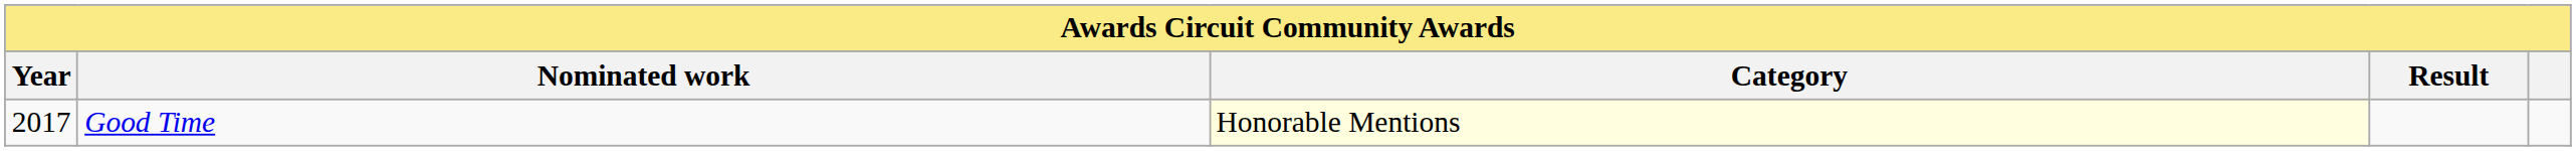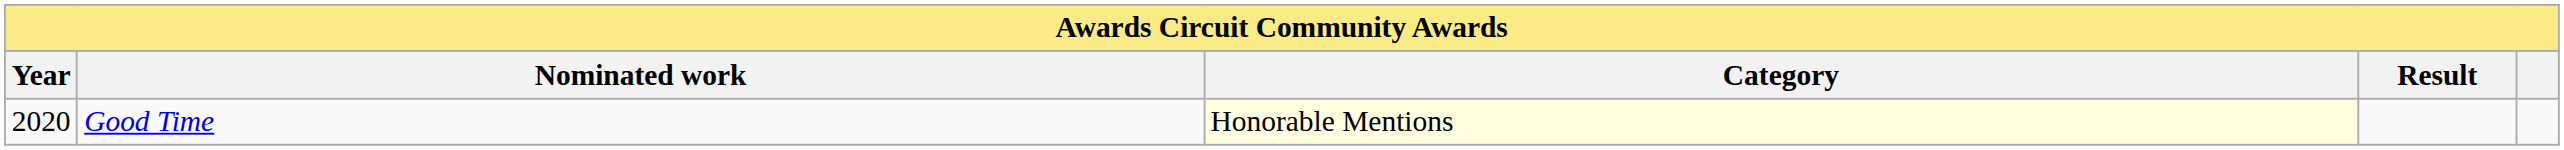 <table width="70%" class="wikitable sortable">
 <tr>
 <th colspan="5" style="background:#FAEB86;" align="center">Awards Circuit Community Awards</th>
 </tr>
 <tr>
 <th scope="col" style="width:1em;">Year</th>
 <th scope="col" style="width:39em;">Nominated work</th>
 <th scope="col" style="width:40em;">Category</th>
 <th scope="col" style="width:5em;">Result</th>
 <th scope="col" style="width:1em;" class="unsortable"></th>
 </tr>
 <tr>
-<td>2017</td>
+<td>2020</td>
 <td><em><a href='#'>Good Time</a></em></td>
 <td style="background: lightyellow;">Honorable Mentions</td>
 <td></td>
 <td></td>
 </tr>
 </table>
